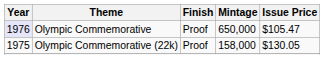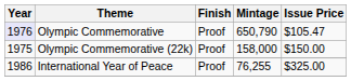 <table class="wikitable">
 <tr>
 <th>Year</th>
 <th>Theme</th>
 <th>Finish</th>
 <th>Mintage</th>
 <th>Issue Price</th>
 </tr>
 <tr>
 <td style="background: lavender;">1976</td>
 <td>Olympic Commemorative</td>
 <td>Proof</td>
-<td>650,000</td>
+<td>650,790</td>
 <td>$105.47</td>
 </tr>
 <tr>
 <td>1975</td>
 <td>Olympic Commemorative (22k)</td>
 <td>Proof</td>
 <td>158,000</td>
-<td>$130.05</td>
+<td>$150.00</td>
 </tr>
 <tr>
 </tr>
 <tr>
+<td>1986</td>
+<td>International Year of Peace</td>
+<td>Proof</td>
+<td>76,255</td>
+<td>$325.00</td>
+</tr>
+<tr>
 </tr>
 </table>
